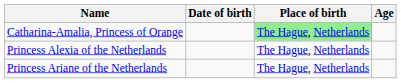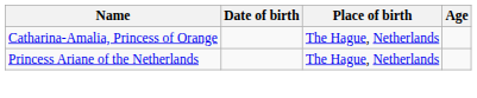 <table Class="wikitable">
 <tr>
 <th>Name</th>
 <th>Date of birth</th>
 <th>Place of birth</th>
 <th>Age</th>
 </tr>
 <tr>
 <td><a href='#'>Catharina-Amalia, Princess of Orange</a></td>
-<td></td>
-<td style="background: lightgreen;"><a href='#'>The Hague</a>, <a href='#'>Netherlands</a></td>
-<td></td>
-</tr>
-<tr>
-<td><a href='#'>Princess Alexia of the Netherlands</a></td>
 <td></td>
 <td><a href='#'>The Hague</a>, <a href='#'>Netherlands</a></td>
 <td></td>
 </tr>
 <tr>
 <td><a href='#'>Princess Ariane of the Netherlands</a></td>
 <td></td>
 <td><a href='#'>The Hague</a>, <a href='#'>Netherlands</a></td>
 <td></td>
 </tr>
 </table>
